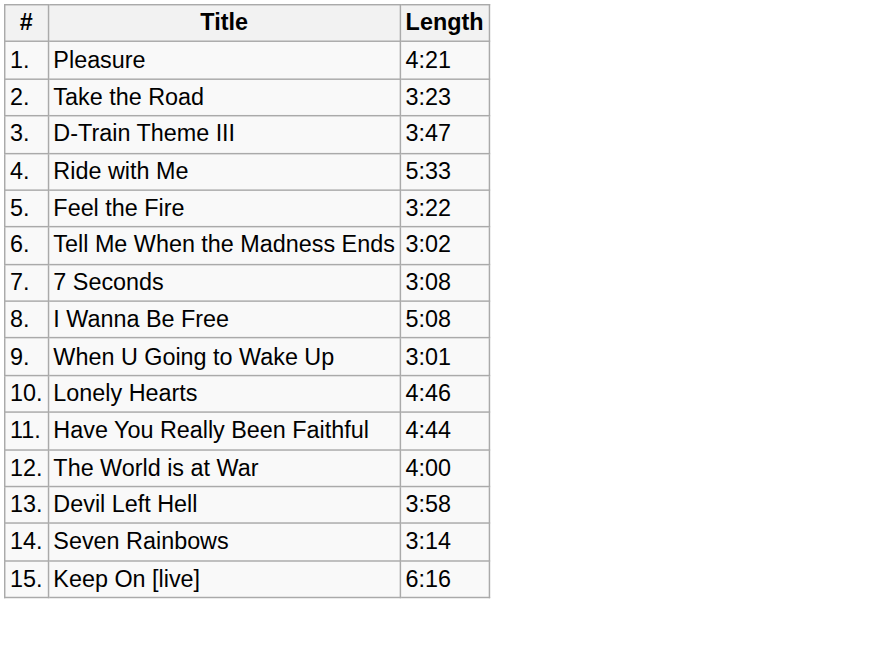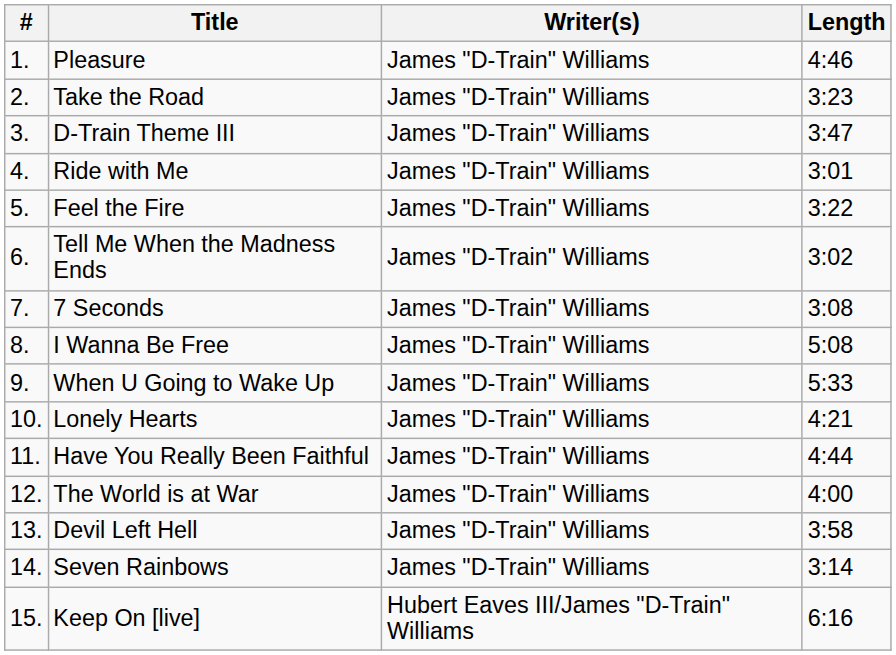 <table class="wikitable">
 <tr>
 <th>#</th>
 <th>Title</th>
+<th>Writer(s)</th>
 <th>Length</th>
 </tr>
 <tr>
 <td>1.</td>
 <td>Pleasure</td>
-<td>4:21</td>
+<td>James "D-Train" Williams</td>
+<td>4:46</td>
 </tr>
 <tr>
 <td>2.</td>
 <td>Take the Road</td>
+<td>James "D-Train" Williams</td>
 <td>3:23</td>
 </tr>
 <tr>
 <td>3.</td>
 <td>D-Train Theme III</td>
+<td>James "D-Train" Williams</td>
 <td>3:47</td>
 </tr>
 <tr>
 <td>4.</td>
 <td>Ride with Me</td>
-<td>5:33</td>
+<td>James "D-Train" Williams</td>
+<td>3:01</td>
 </tr>
 <tr>
 <td>5.</td>
 <td>Feel the Fire</td>
+<td>James "D-Train" Williams</td>
 <td>3:22</td>
 </tr>
 <tr>
 <td>6.</td>
 <td>Tell Me When the Madness Ends</td>
+<td>James "D-Train" Williams</td>
 <td>3:02</td>
 </tr>
 <tr>
 <td>7.</td>
 <td>7 Seconds</td>
+<td>James "D-Train" Williams</td>
 <td>3:08</td>
 </tr>
 <tr>
 <td>8.</td>
 <td>I Wanna Be Free</td>
+<td>James "D-Train" Williams</td>
 <td>5:08</td>
 </tr>
 <tr>
 <td>9.</td>
 <td>When U Going to Wake Up</td>
-<td>3:01</td>
+<td>James "D-Train" Williams</td>
+<td>5:33</td>
 </tr>
 <tr>
 <td>10.</td>
 <td>Lonely Hearts</td>
-<td>4:46</td>
+<td>James "D-Train" Williams</td>
+<td>4:21</td>
 </tr>
 <tr>
 <td>11.</td>
 <td>Have You Really Been Faithful</td>
+<td>James "D-Train" Williams</td>
 <td>4:44</td>
 </tr>
 <tr>
 <td>12.</td>
 <td>The World is at War</td>
+<td>James "D-Train" Williams</td>
 <td>4:00</td>
 </tr>
 <tr>
 <td>13.</td>
 <td>Devil Left Hell</td>
+<td>James "D-Train" Williams</td>
 <td>3:58</td>
 </tr>
 <tr>
 <td>14.</td>
 <td>Seven Rainbows</td>
+<td>James "D-Train" Williams</td>
 <td>3:14</td>
 </tr>
 <tr>
 <td>15.</td>
 <td>Keep On [live]</td>
+<td>Hubert Eaves III/James "D-Train" Williams</td>
 <td>6:16</td>
 </tr>
 </table>
